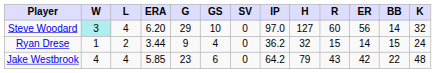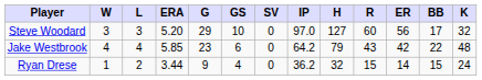 <table class="wikitable sortable">
 <tr>
 <th style="background:#ddf; width:18%;">Player</th>
 <th style="background:#ddf; width:7%;">W</th>
 <th style="background:#ddf; width:7%;">L</th>
 <th style="background:#ddf; width:7%;">ERA</th>
 <th style="background:#ddf; width:7%;">G</th>
 <th style="background:#ddf; width:7%;">GS</th>
 <th style="background:#ddf; width:7%;">SV</th>
 <th style="background:#ddf; width:7%;">IP</th>
 <th style="background:#ddf; width:7%;">H</th>
 <th style="background:#ddf; width:7%;">R</th>
 <th style="background:#ddf; width:7%;">ER</th>
 <th style="background:#ddf; width:7%;">BB</th>
 <th style="background:#ddf; width:7%;">K</th>
 </tr>
 <tr style="text-align:center;">
 <td><a href='#'>Steve Woodard</a></td>
-<td style="background: paleturquoise;">3</td>
-<td>4</td>
-<td>6.20</td>
+<td>3</td>
+<td>3</td>
+<td>5.20</td>
 <td>29</td>
 <td>10</td>
 <td>0</td>
 <td>97.0</td>
 <td>127</td>
 <td>60</td>
 <td>56</td>
-<td>14</td>
+<td>17</td>
 <td>32</td>
+</tr>
+<tr style="text-align:center;">
+<td><a href='#'>Jake Westbrook</a></td>
+<td>4</td>
+<td>4</td>
+<td>5.85</td>
+<td>23</td>
+<td>6</td>
+<td>0</td>
+<td>64.2</td>
+<td>79</td>
+<td>43</td>
+<td>42</td>
+<td>22</td>
+<td>48</td>
 </tr>
 <tr style="text-align:center;">
 <td><a href='#'>Ryan Drese</a></td>
 <td>1</td>
 <td>2</td>
 <td>3.44</td>
 <td>9</td>
 <td>4</td>
 <td>0</td>
 <td>36.2</td>
 <td>32</td>
 <td>15</td>
 <td>14</td>
 <td>15</td>
 <td>24</td>
 </tr>
-<tr style="text-align:center;">
-<td><a href='#'>Jake Westbrook</a></td>
-<td>4</td>
-<td>4</td>
-<td>5.85</td>
-<td>23</td>
-<td>6</td>
-<td>0</td>
-<td>64.2</td>
-<td>79</td>
-<td>43</td>
-<td>42</td>
-<td>22</td>
-<td>48</td>
-</tr>
 </table>
